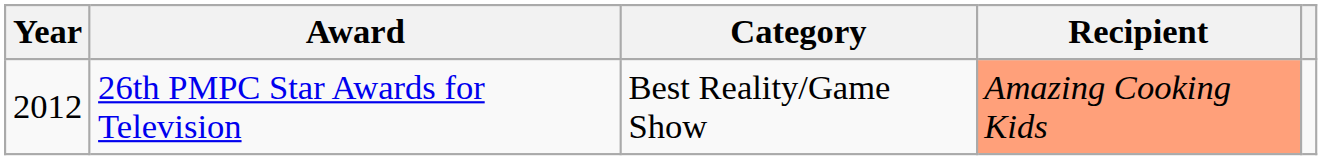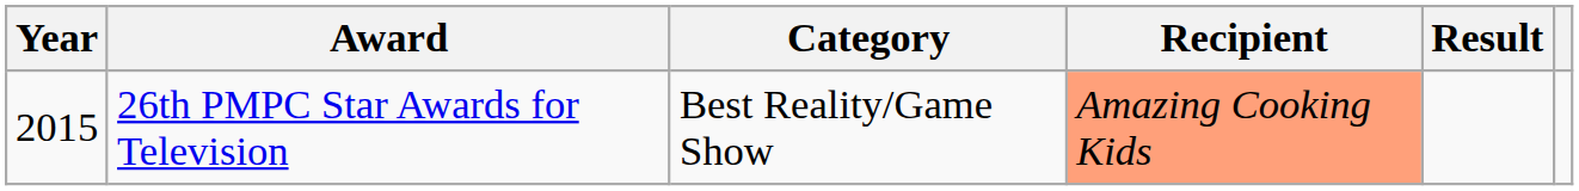 <table class="wikitable">
 <tr>
 <th>Year</th>
 <th>Award</th>
 <th>Category</th>
 <th>Recipient</th>
+<th>Result</th>
 <th></th>
 </tr>
 <tr>
-<td>2012</td>
+<td>2015</td>
 <td><a href='#'>26th PMPC Star Awards for Television</a></td>
 <td>Best Reality/Game Show</td>
 <td style="background: lightsalmon;"><em>Amazing Cooking Kids</em></td>
 <td></td>
+<td></td>
 </tr>
 </table>
